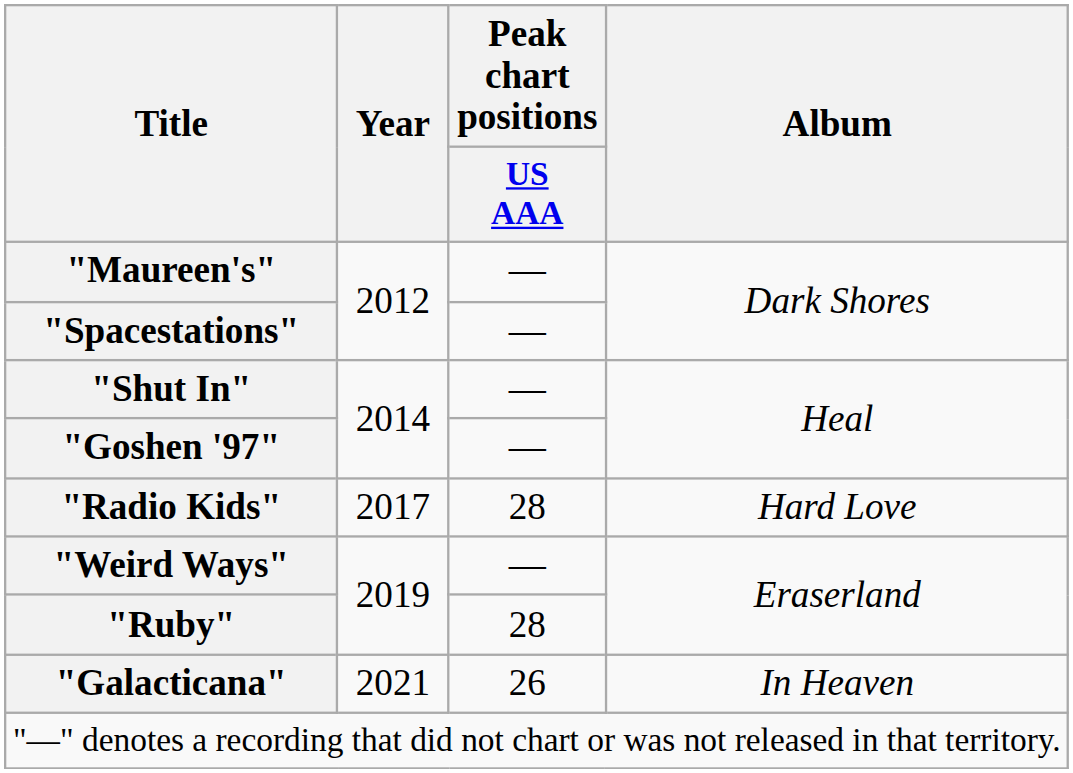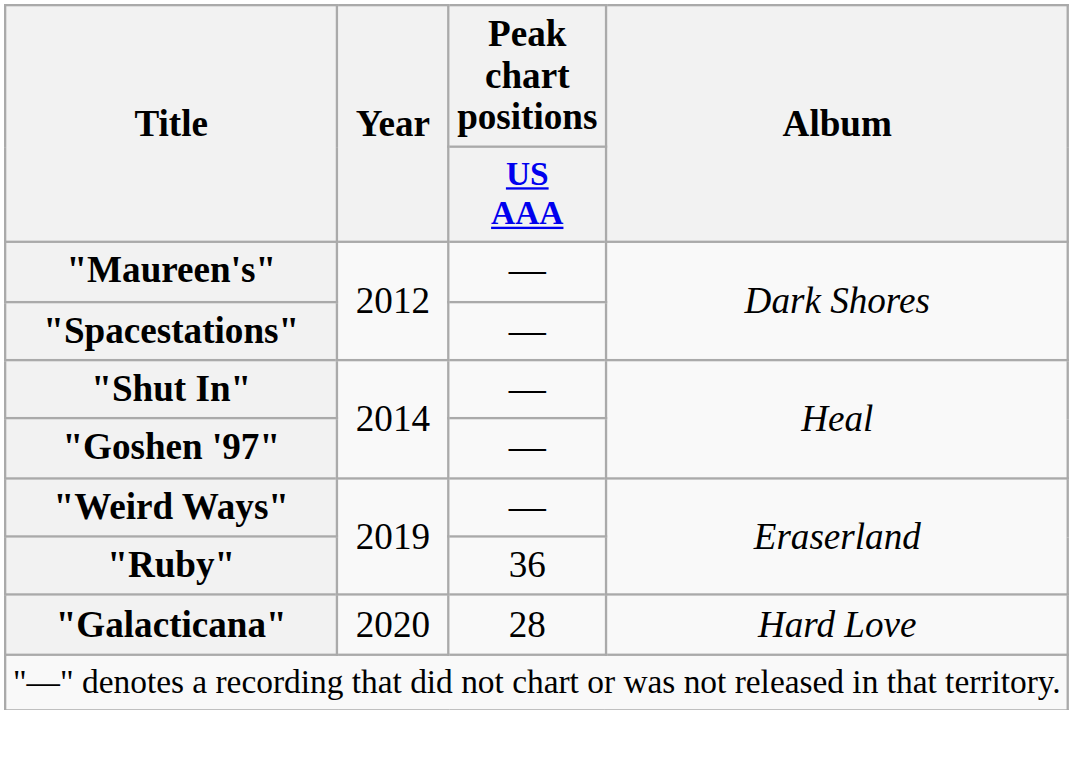 <table class="wikitable plainrowheaders" style="text-align:center;">
 <tr>
 <th rowspan="2" scope="col">Title</th>
 <th rowspan="2" scope="col">Year</th>
 <th scope="col">Peak<br>chart<br>positions</th>
 <th rowspan="2" scope="col" style="width:12em;">Album</th>
 </tr>
 <tr>
 <th scope="col" style="width:3em;font-size:90%;"><a href='#'>US<br> AAA</a><br></th>
 </tr>
 <tr>
 <th scope="row">"Maureen's"</th>
 <td rowspan="2">2012</td>
 <td>—</td>
 <td rowspan="2"><em>Dark Shores</em></td>
 </tr>
 <tr>
 <th scope="row">"Spacestations"</th>
 <td>—</td>
 </tr>
 <tr>
 <th scope="row">"Shut In"</th>
 <td rowspan="2">2014</td>
 <td>—</td>
 <td rowspan="2"><em>Heal</em></td>
 </tr>
 <tr>
 <th scope="row">"Goshen '97"</th>
 <td>—</td>
 </tr>
 <tr>
-<th scope="row">"Radio Kids"</th>
-<td>2017</td>
-<td>28</td>
-<td><em>Hard Love</em></td>
-</tr>
-<tr>
 <th scope="row">"Weird Ways"</th>
 <td rowspan="2">2019</td>
 <td>—</td>
 <td rowspan="2"><em>Eraserland</em></td>
 </tr>
 <tr>
 <th scope="row">"Ruby"</th>
-<td>28</td>
+<td>36</td>
 </tr>
 <tr>
 <th scope="row">"Galacticana"</th>
-<td>2021</td>
-<td>26</td>
-<td><em>In Heaven</em></td>
+<td>2020</td>
+<td>28</td>
+<td><em>Hard Love</em></td>
 </tr>
 <tr>
 <td colspan="4" style="font-size:90%">"—" denotes a recording that did not chart or was not released in that territory.</td>
 </tr>
 </table>
